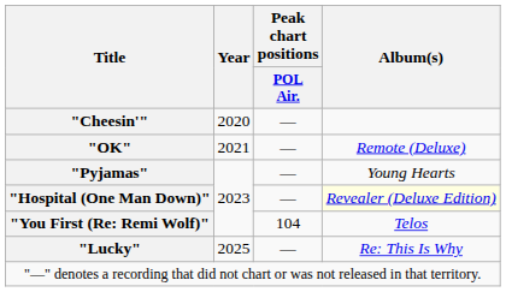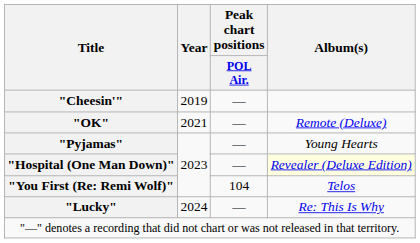 <table class="wikitable plainrowheaders" style="text-align:center;">
 <tr>
 <th scope="col" rowspan="2">Title</th>
 <th scope="col" rowspan="2">Year</th>
 <th scope="col" colspan="1">Peak chart positions</th>
 <th scope="col" rowspan="2">Album(s)</th>
 </tr>
 <tr>
 <th scope="col" style="width:3em;font-size:90%;"><a href='#'>POL<br>Air.</a><br></th>
 </tr>
 <tr>
 <th scope="row">"Cheesin'"<br></th>
-<td>2020</td>
+<td>2019</td>
 <td>—</td>
 <td></td>
 </tr>
 <tr>
 <th scope="row">"OK"<br></th>
 <td>2021</td>
 <td>—</td>
 <td><em><a href='#'>Remote (Deluxe)</a></em></td>
 </tr>
 <tr>
 <th scope="row">"Pyjamas"<br></th>
 <td rowspan="3">2023</td>
 <td>—</td>
 <td><em>Young Hearts</em></td>
 </tr>
 <tr>
 <th scope="row">"Hospital (One Man Down)"<br></th>
 <td>—</td>
 <td style="background: lightyellow;"><em><a href='#'>Revealer (Deluxe Edition)</a></em></td>
 </tr>
 <tr>
 <th scope="row">"You First (Re: Remi Wolf)"<br></th>
 <td>104</td>
 <td><em><a href='#'>Telos</a></em></td>
 </tr>
 <tr>
 <th scope="row">"Lucky"<br></th>
-<td>2025</td>
+<td>2024</td>
 <td>—</td>
 <td><em><a href='#'>Re: This Is Why</a></em></td>
 </tr>
 <tr>
 <td colspan="8" style="font-size:90%">"—" denotes a recording that did not chart or was not released in that territory.</td>
 </tr>
 </table>
